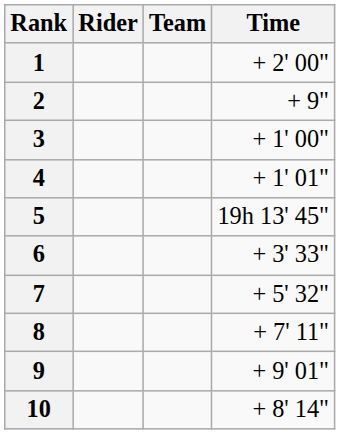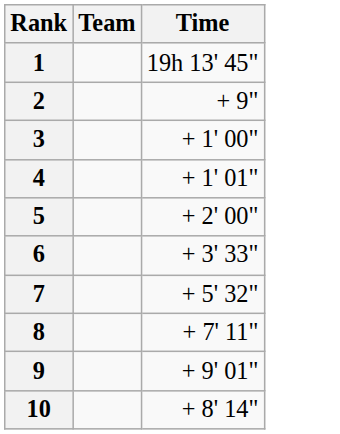 <table class="wikitable" margin-bottom:0;">
 <tr>
 <th scope="col">Rank</th>
-<th scope="col">Rider</th>
 <th scope="col">Team</th>
 <th scope="col">Time</th>
 </tr>
 <tr>
 <th scope="row">1</th>
-<td> </td>
 <td></td>
-<td align="right">+ 2' 00"</td>
+<td align="right">19h 13' 45"</td>
 </tr>
 <tr>
 <th scope="row">2</th>
-<td></td>
 <td></td>
 <td align="right">+ 9"</td>
 </tr>
 <tr>
 <th scope="row">3</th>
 <td></td>
-<td></td>
 <td align="right">+ 1' 00"</td>
 </tr>
 <tr>
 <th scope="row">4</th>
-<td></td>
 <td></td>
 <td align="right">+ 1' 01"</td>
 </tr>
 <tr>
 <th scope="row">5</th>
 <td></td>
-<td></td>
-<td align="right">19h 13' 45"</td>
+<td align="right">+ 2' 00"</td>
 </tr>
 <tr>
 <th scope="row">6</th>
-<td></td>
 <td></td>
 <td align="right">+ 3' 33"</td>
 </tr>
 <tr>
 <th scope="row">7</th>
 <td></td>
-<td></td>
 <td align="right">+ 5' 32"</td>
 </tr>
 <tr>
 <th scope="row">8</th>
-<td></td>
 <td></td>
 <td align="right">+ 7' 11"</td>
 </tr>
 <tr>
 <th scope="row">9</th>
 <td></td>
-<td></td>
 <td align="right">+ 9' 01"</td>
 </tr>
 <tr>
 <th scope="row">10</th>
 <td></td>
-<td></td>
 <td align="right">+ 8' 14"</td>
 </tr>
 </table>
